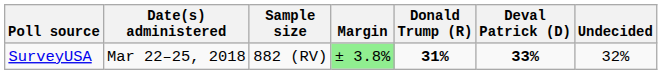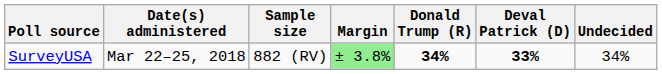 <table class="wikitable" style="font-size:90%;text-align:center;">
 <tr valign=bottom style="font-size:90%;">
 <th>Poll source</th>
 <th>Date(s)<br>administered</th>
 <th>Sample<br>size</th>
 <th>Margin<br></th>
 <th>Donald<br>Trump (R)</th>
 <th>Deval<br>Patrick (D)</th>
 <th>Undecided</th>
 </tr>
 <tr>
 <td style="text-align:left;"><a href='#'>SurveyUSA</a></td>
 <td>Mar 22–25, 2018</td>
 <td>882 (RV)</td>
 <td style="background: lightgreen;">± 3.8%</td>
-<td><strong>31%</strong></td>
+<td><strong>34%</strong></td>
 <td><strong>33%</strong></td>
-<td>32%</td>
+<td>34%</td>
 </tr>
 </table>
